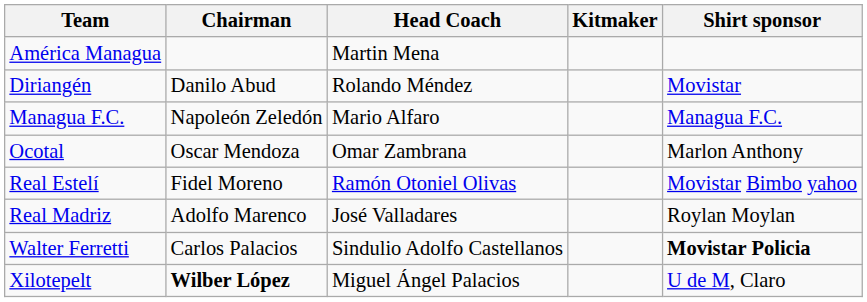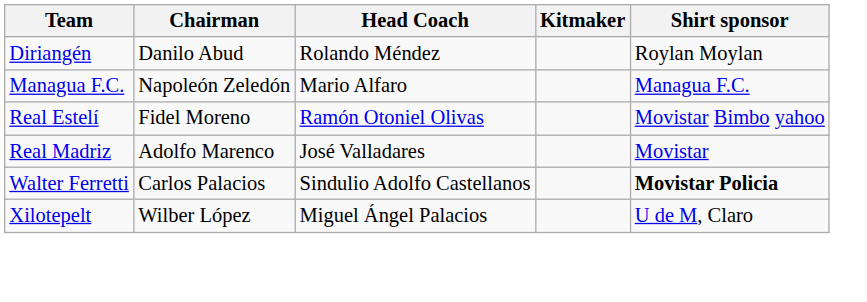 <table class="wikitable sortable" style="text-align: left;">
 <tr>
 <th>Team</th>
 <th>Chairman</th>
 <th>Head Coach</th>
 <th>Kitmaker</th>
 <th>Shirt sponsor</th>
 </tr>
 <tr>
-<td><a href='#'>América Managua</a></td>
-<td></td>
-<td> Martin Mena</td>
-<td></td>
-<td></td>
-</tr>
-<tr>
 <td><a href='#'>Diriangén</a></td>
 <td> Danilo Abud</td>
 <td> Rolando Méndez</td>
 <td></td>
-<td><a href='#'>Movistar</a></td>
+<td>Roylan Moylan</td>
 </tr>
 <tr>
 <td><a href='#'>Managua F.C.</a></td>
 <td> Napoleón Zeledón</td>
 <td> Mario Alfaro</td>
 <td></td>
 <td><a href='#'>Managua F.C.</a></td>
-</tr>
-<tr>
-<td><a href='#'>Ocotal</a></td>
-<td> Oscar Mendoza</td>
-<td> Omar Zambrana</td>
-<td></td>
-<td>Marlon Anthony</td>
 </tr>
 <tr>
 <td><a href='#'>Real Estelí</a></td>
 <td> Fidel Moreno</td>
 <td> <a href='#'>Ramón Otoniel Olivas</a></td>
 <td></td>
 <td><a href='#'>Movistar</a> <a href='#'>Bimbo</a> <a href='#'>yahoo</a></td>
 </tr>
 <tr>
 <td><a href='#'>Real Madriz</a></td>
 <td> Adolfo Marenco</td>
 <td> José Valladares</td>
 <td></td>
-<td>Roylan Moylan</td>
+<td><a href='#'>Movistar</a></td>
 </tr>
 <tr>
 <td><a href='#'>Walter Ferretti</a></td>
 <td> Carlos Palacios</td>
 <td> Sindulio Adolfo Castellanos</td>
 <td></td>
 <td><strong>Movistar Policia</strong></td>
 </tr>
 <tr>
 <td><a href='#'>Xilotepelt</a></td>
-<td><strong> Wilber López</strong></td>
+<td> Wilber López</td>
 <td> Miguel Ángel Palacios</td>
 <td></td>
 <td><a href='#'>U de M</a>, Claro</td>
 </tr>
 </table>
